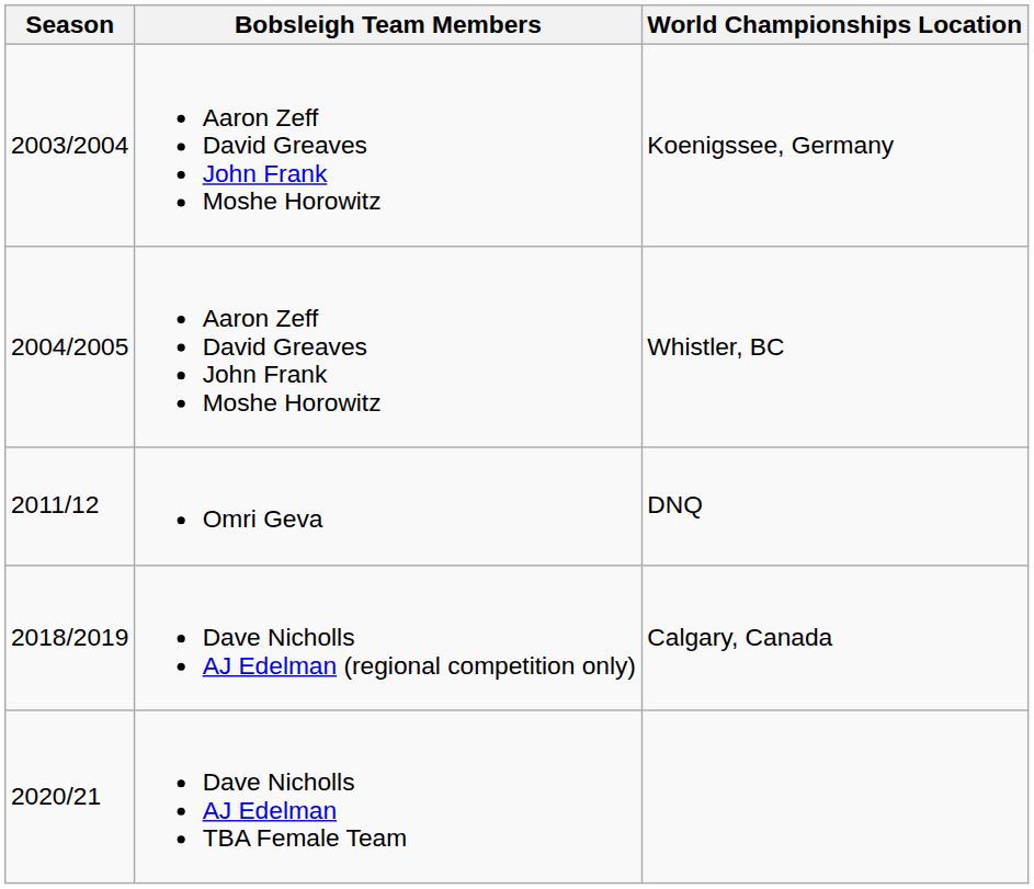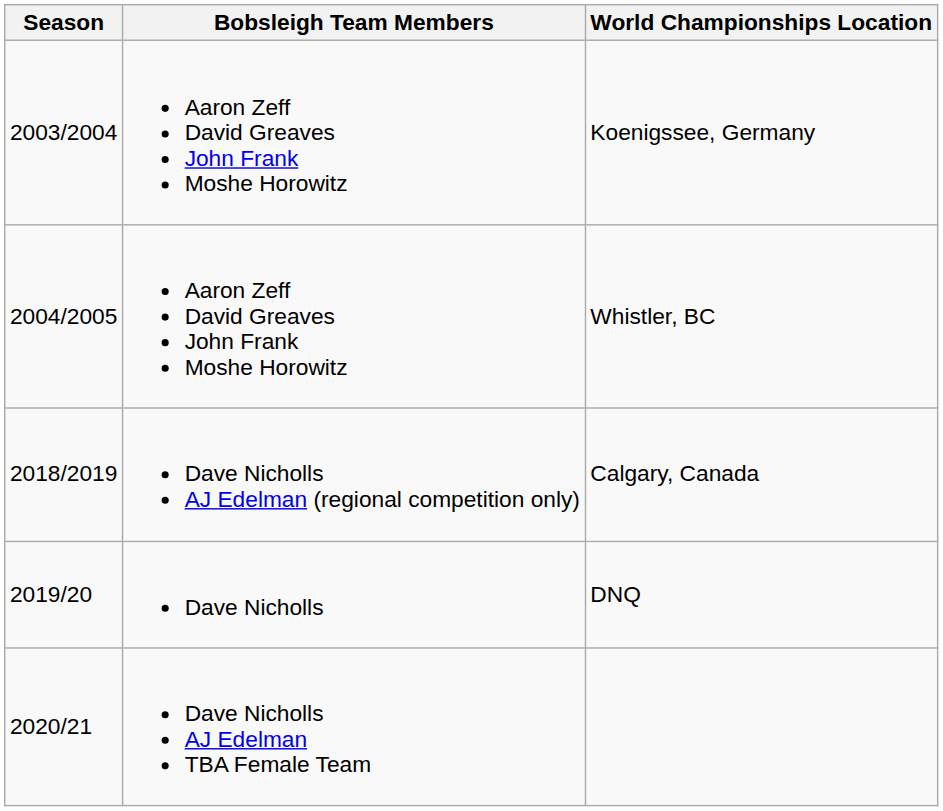 <table class="wikitable">
 <tr>
 <th>Season</th>
 <th>Bobsleigh Team Members</th>
 <th>World Championships Location</th>
 </tr>
 <tr>
 <td>2003/2004</td>
 <td><br><ul><li>Aaron Zeff</li><li>David Greaves</li><li><a href='#'>John Frank</a></li><li>Moshe Horowitz</li></ul></td>
 <td>Koenigssee, Germany</td>
 </tr>
 <tr>
 <td>2004/2005</td>
 <td><br><ul><li>Aaron Zeff</li><li>David Greaves</li><li>John Frank</li><li>Moshe Horowitz</li></ul></td>
 <td>Whistler, BC</td>
 </tr>
 <tr>
-<td>2011/12</td>
-<td><br><ul><li>Omri Geva</li></ul></td>
-<td>DNQ</td>
-</tr>
-<tr>
 <td>2018/2019</td>
 <td><br><ul><li>Dave Nicholls</li><li><a href='#'>AJ Edelman</a> (regional competition only)</li></ul></td>
 <td>Calgary, Canada</td>
+</tr>
+<tr>
+<td>2019/20</td>
+<td><br><ul><li>Dave Nicholls</li></ul></td>
+<td>DNQ</td>
 </tr>
 <tr>
 <td>2020/21</td>
 <td><br><ul><li>Dave Nicholls</li><li><a href='#'>AJ Edelman</a></li><li>TBA Female Team</li></ul></td>
 <td></td>
 </tr>
 </table>
